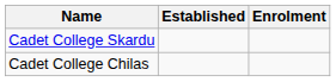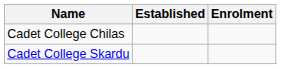 <table class="wikitable sortable static-row-numbers static-row-header-hash">
 <tr>
 <th>Name</th>
 <th>Established</th>
 <th>Enrolment</th>
 </tr>
 <tr>
+<td>Cadet College Chilas</td>
+<td></td>
+<td></td>
+</tr>
+<tr>
 <td><a href='#'>Cadet College Skardu</a></td>
 <td></td>
 <td></td>
 </tr>
-<tr>
-<td>Cadet College Chilas</td>
-<td></td>
-<td></td>
-</tr>
 </table>
